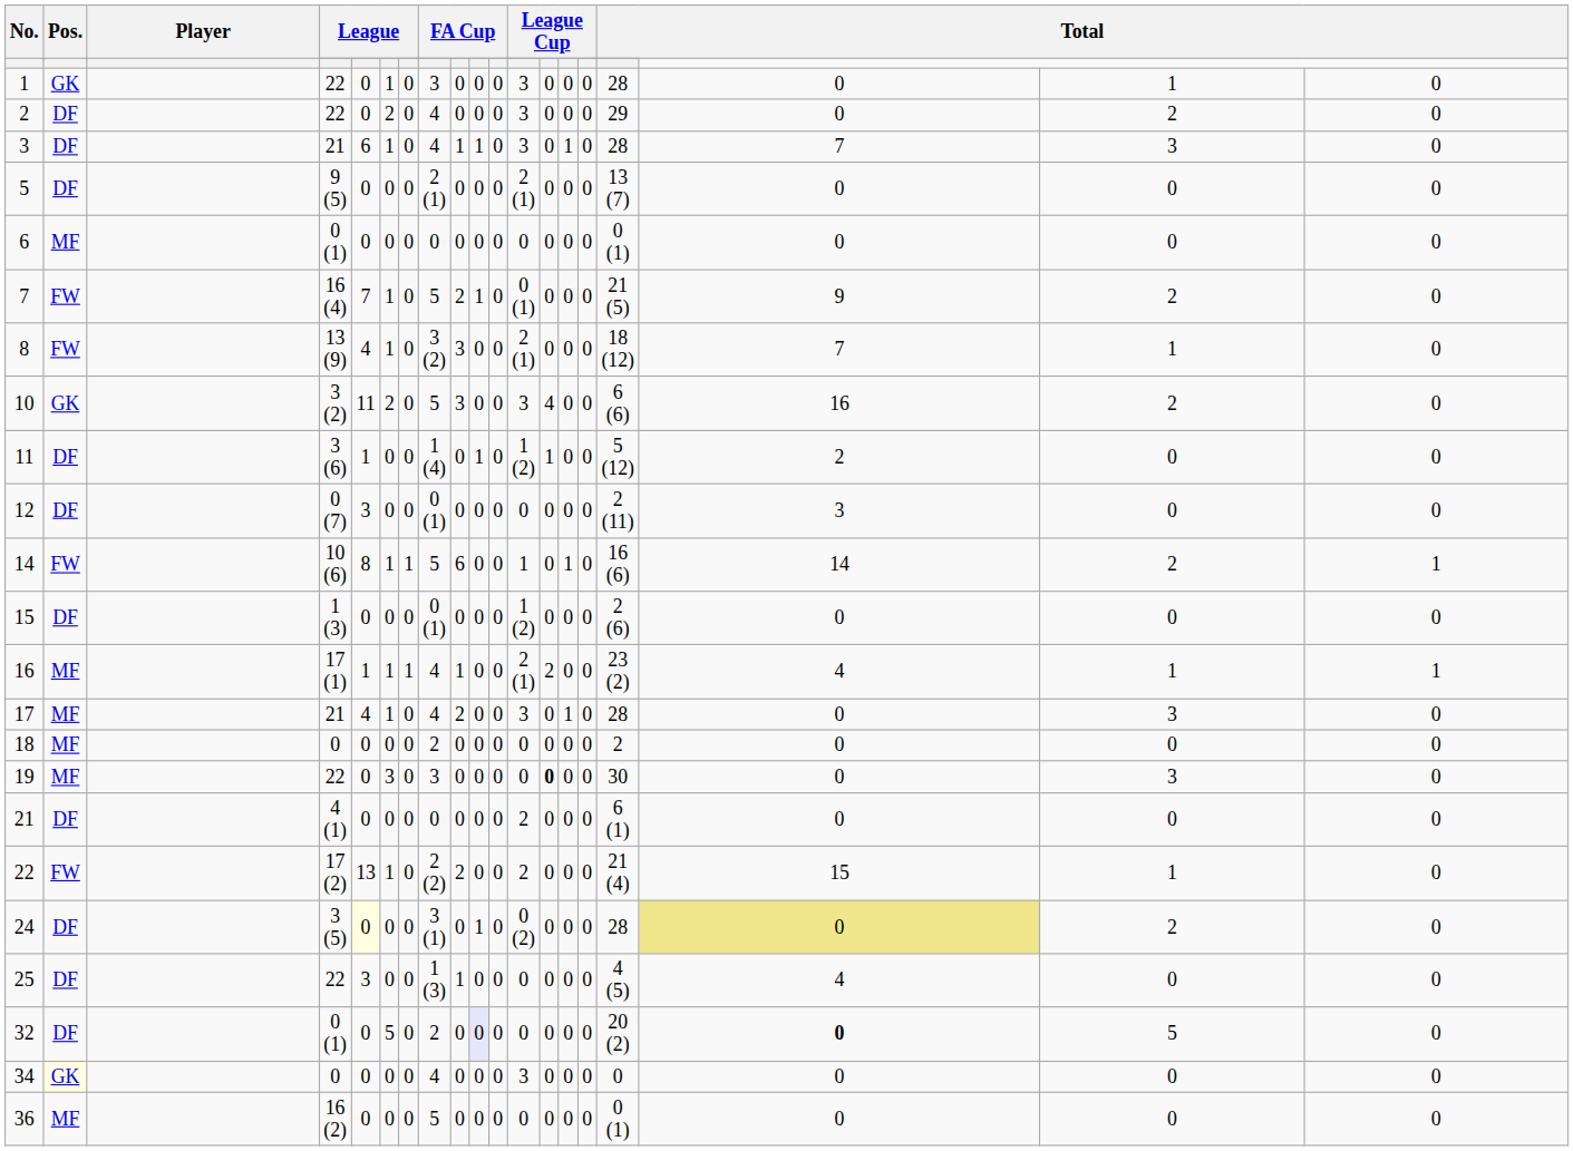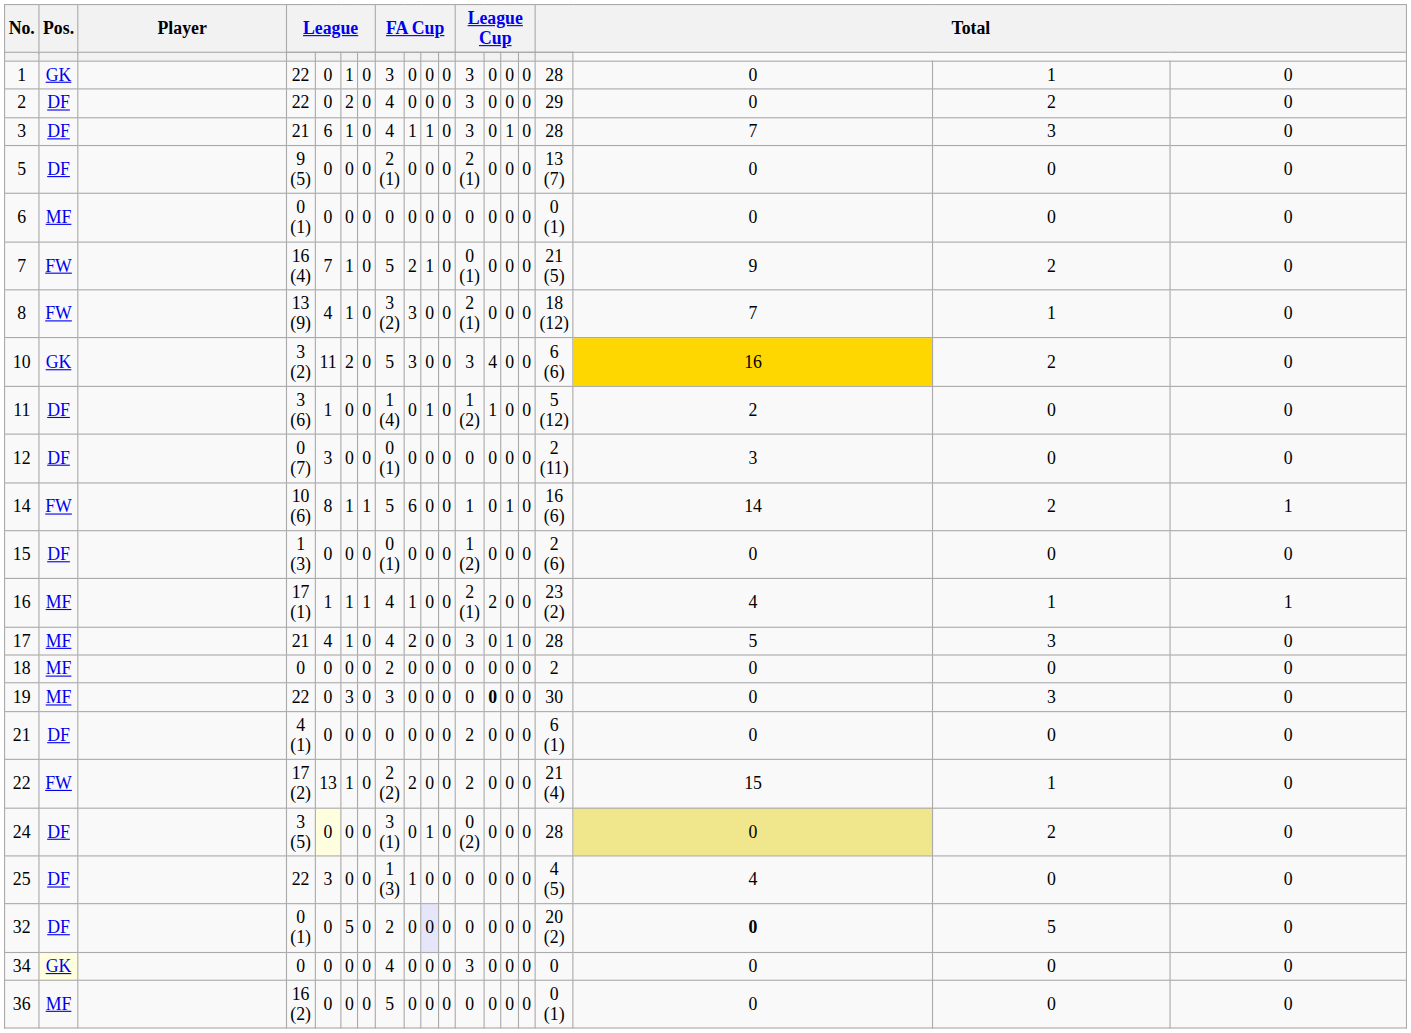 <table class="wikitable sortable alternance" style="text-align:center;width:100%">
 <tr>
 <th rowspan="2" style="width:5px">No.</th>
 <th rowspan="2" style="width:5px">Pos.</th>
 <th rowspan="2" style="width:180px">Player</th>
 <th colspan="4"><a href='#'>League</a></th>
 <th colspan="4"><a href='#'>FA Cup</a></th>
 <th colspan="4"><a href='#'>League Cup</a></th>
 <th colspan="4">Total</th>
 </tr>
 <tr>
 </tr>
 <tr style="text-align:center">
 <th width="4"></th>
 <th width="4"></th>
 <th width="4"></th>
 <th width="4"></th>
 <th width="4"></th>
 <th width="4"></th>
 <th width="4"></th>
 <th width="4"></th>
 <th width="4"></th>
 <th width="4"></th>
 <th width="4"></th>
 <th width="4"></th>
 <th width="4"></th>
 <th width="4"></th>
 <th width="4"></th>
 <th width="4"></th>
 </tr>
 <tr>
 <td>1</td>
 <td><a href='#'>GK</a></td>
 <td align="left"></td>
 <td>22</td>
 <td>0</td>
 <td>1</td>
 <td>0</td>
 <td>3</td>
 <td>0</td>
 <td>0</td>
 <td>0</td>
 <td>3</td>
 <td>0</td>
 <td>0</td>
 <td>0</td>
 <td>28</td>
 <td>0</td>
 <td>1</td>
 <td>0</td>
 </tr>
 <tr>
 <td>2</td>
 <td><a href='#'>DF</a></td>
 <td align="left"></td>
 <td>22</td>
 <td>0</td>
 <td>2</td>
 <td>0</td>
 <td>4</td>
 <td>0</td>
 <td>0</td>
 <td>0</td>
 <td>3</td>
 <td>0</td>
 <td>0</td>
 <td>0</td>
 <td>29</td>
 <td>0</td>
 <td>2</td>
 <td>0</td>
 </tr>
 <tr>
 <td>3</td>
 <td><a href='#'>DF</a></td>
 <td align="left"></td>
 <td>21</td>
 <td>6</td>
 <td>1</td>
 <td>0</td>
 <td>4</td>
 <td>1</td>
 <td>1</td>
 <td>0</td>
 <td>3</td>
 <td>0</td>
 <td>1</td>
 <td>0</td>
 <td>28</td>
 <td>7</td>
 <td>3</td>
 <td>0</td>
 </tr>
 <tr>
 <td>5</td>
 <td><a href='#'>DF</a></td>
 <td align="left"></td>
 <td>9 (5)</td>
 <td>0</td>
 <td>0</td>
 <td>0</td>
 <td>2 (1)</td>
 <td>0</td>
 <td>0</td>
 <td>0</td>
 <td>2 (1)</td>
 <td>0</td>
 <td>0</td>
 <td>0</td>
 <td>13 (7)</td>
 <td>0</td>
 <td>0</td>
 <td>0</td>
 </tr>
 <tr>
 <td>6</td>
 <td><a href='#'>MF</a></td>
 <td align="left"></td>
 <td>0 (1)</td>
 <td>0</td>
 <td>0</td>
 <td>0</td>
 <td>0</td>
 <td>0</td>
 <td>0</td>
 <td>0</td>
 <td>0</td>
 <td>0</td>
 <td>0</td>
 <td>0</td>
 <td>0 (1)</td>
 <td>0</td>
 <td>0</td>
 <td>0</td>
 </tr>
 <tr>
 <td>7</td>
 <td><a href='#'>FW</a></td>
 <td align="left"></td>
 <td>16 (4)</td>
 <td>7</td>
 <td>1</td>
 <td>0</td>
 <td>5</td>
 <td>2</td>
 <td>1</td>
 <td>0</td>
 <td>0 (1)</td>
 <td>0</td>
 <td>0</td>
 <td>0</td>
 <td>21 (5)</td>
 <td>9</td>
 <td>2</td>
 <td>0</td>
 </tr>
 <tr>
 <td>8</td>
 <td><a href='#'>FW</a></td>
 <td align="left"></td>
 <td>13 (9)</td>
 <td>4</td>
 <td>1</td>
 <td>0</td>
 <td>3 (2)</td>
 <td>3</td>
 <td>0</td>
 <td>0</td>
 <td>2 (1)</td>
 <td>0</td>
 <td>0</td>
 <td>0</td>
 <td>18 (12)</td>
 <td>7</td>
 <td>1</td>
 <td>0</td>
 </tr>
 <tr>
 <td>10</td>
 <td><a href='#'>GK</a></td>
 <td align="left"></td>
 <td>3 (2)</td>
 <td>11</td>
 <td>2</td>
 <td>0</td>
 <td>5</td>
 <td>3</td>
 <td>0</td>
 <td>0</td>
 <td>3</td>
 <td>4</td>
 <td>0</td>
 <td>0</td>
 <td>6 (6)</td>
-<td>16</td>
+<td style="background: gold;">16</td>
 <td>2</td>
 <td>0</td>
 </tr>
 <tr>
 <td>11</td>
 <td><a href='#'>DF</a></td>
 <td align="left"></td>
 <td>3 (6)</td>
 <td>1</td>
 <td>0</td>
 <td>0</td>
 <td>1 (4)</td>
 <td>0</td>
 <td>1</td>
 <td>0</td>
 <td>1 (2)</td>
 <td>1</td>
 <td>0</td>
 <td>0</td>
 <td>5 (12)</td>
 <td>2</td>
 <td>0</td>
 <td>0</td>
 </tr>
 <tr>
 <td>12</td>
 <td><a href='#'>DF</a></td>
 <td align="left"></td>
 <td>0 (7)</td>
 <td>3</td>
 <td>0</td>
 <td>0</td>
 <td>0 (1)</td>
 <td>0</td>
 <td>0</td>
 <td>0</td>
 <td>0</td>
 <td>0</td>
 <td>0</td>
 <td>0</td>
 <td>2 (11)</td>
 <td>3</td>
 <td>0</td>
 <td>0</td>
 </tr>
 <tr>
 <td>14</td>
 <td><a href='#'>FW</a></td>
 <td align="left"></td>
 <td>10 (6)</td>
 <td>8</td>
 <td>1</td>
 <td>1</td>
 <td>5</td>
 <td>6</td>
 <td>0</td>
 <td>0</td>
 <td>1</td>
 <td>0</td>
 <td>1</td>
 <td>0</td>
 <td>16 (6)</td>
 <td>14</td>
 <td>2</td>
 <td>1</td>
 </tr>
 <tr>
 <td>15</td>
 <td><a href='#'>DF</a></td>
 <td align="left"></td>
 <td>1 (3)</td>
 <td>0</td>
 <td>0</td>
 <td>0</td>
 <td>0 (1)</td>
 <td>0</td>
 <td>0</td>
 <td>0</td>
 <td>1 (2)</td>
 <td>0</td>
 <td>0</td>
 <td>0</td>
 <td>2 (6)</td>
 <td>0</td>
 <td>0</td>
 <td>0</td>
 </tr>
 <tr>
 <td>16</td>
 <td><a href='#'>MF</a></td>
 <td align="left"></td>
 <td>17 (1)</td>
 <td>1</td>
 <td>1</td>
 <td>1</td>
 <td>4</td>
 <td>1</td>
 <td>0</td>
 <td>0</td>
 <td>2 (1)</td>
 <td>2</td>
 <td>0</td>
 <td>0</td>
 <td>23 (2)</td>
 <td>4</td>
 <td>1</td>
 <td>1</td>
 </tr>
 <tr>
 <td>17</td>
 <td><a href='#'>MF</a></td>
 <td align="left"></td>
 <td>21</td>
 <td>4</td>
 <td>1</td>
 <td>0</td>
 <td>4</td>
 <td>2</td>
 <td>0</td>
 <td>0</td>
 <td>3</td>
 <td>0</td>
 <td>1</td>
 <td>0</td>
 <td>28</td>
-<td>0</td>
+<td>5</td>
 <td>3</td>
 <td>0</td>
 </tr>
 <tr>
 <td>18</td>
 <td><a href='#'>MF</a></td>
 <td align="left"></td>
 <td>0</td>
 <td>0</td>
 <td>0</td>
 <td>0</td>
 <td>2</td>
 <td>0</td>
 <td>0</td>
 <td>0</td>
 <td>0</td>
 <td>0</td>
 <td>0</td>
 <td>0</td>
 <td>2</td>
 <td>0</td>
 <td>0</td>
 <td>0</td>
 </tr>
 <tr>
 <td>19</td>
 <td><a href='#'>MF</a></td>
 <td align="left"></td>
 <td>22</td>
 <td>0</td>
 <td>3</td>
 <td>0</td>
 <td>3</td>
 <td>0</td>
 <td>0</td>
 <td>0</td>
 <td>0</td>
 <td><strong>0</strong></td>
 <td>0</td>
 <td>0</td>
 <td>30</td>
 <td>0</td>
 <td>3</td>
 <td>0</td>
 </tr>
 <tr>
 <td>21</td>
 <td><a href='#'>DF</a></td>
 <td align="left"></td>
 <td>4 (1)</td>
 <td>0</td>
 <td>0</td>
 <td>0</td>
 <td>0</td>
 <td>0</td>
 <td>0</td>
 <td>0</td>
 <td>2</td>
 <td>0</td>
 <td>0</td>
 <td>0</td>
 <td>6 (1)</td>
 <td>0</td>
 <td>0</td>
 <td>0</td>
 </tr>
 <tr>
 <td>22</td>
 <td><a href='#'>FW</a></td>
 <td align="left"></td>
 <td>17 (2)</td>
 <td>13</td>
 <td>1</td>
 <td>0</td>
 <td>2 (2)</td>
 <td>2</td>
 <td>0</td>
 <td>0</td>
 <td>2</td>
 <td>0</td>
 <td>0</td>
 <td>0</td>
 <td>21 (4)</td>
 <td>15</td>
 <td>1</td>
 <td>0</td>
 </tr>
 <tr>
 <td>24</td>
 <td><a href='#'>DF</a></td>
 <td align="left"></td>
 <td>3 (5)</td>
 <td style="background: lightyellow;">0</td>
 <td>0</td>
 <td>0</td>
 <td>3 (1)</td>
 <td>0</td>
 <td>1</td>
 <td>0</td>
 <td>0 (2)</td>
 <td>0</td>
 <td>0</td>
 <td>0</td>
 <td>28</td>
 <td style="background: khaki;">0</td>
 <td>2</td>
 <td>0</td>
 </tr>
 <tr>
 <td>25</td>
 <td><a href='#'>DF</a></td>
 <td align="left"></td>
 <td>22</td>
 <td>3</td>
 <td>0</td>
 <td>0</td>
 <td>1 (3)</td>
 <td>1</td>
 <td>0</td>
 <td>0</td>
 <td>0</td>
 <td>0</td>
 <td>0</td>
 <td>0</td>
 <td>4 (5)</td>
 <td>4</td>
 <td>0</td>
 <td>0</td>
 </tr>
 <tr>
 <td>32</td>
 <td><a href='#'>DF</a></td>
 <td align="left"></td>
 <td>0 (1)</td>
 <td>0</td>
 <td>5</td>
 <td>0</td>
 <td>2</td>
 <td>0</td>
 <td style="background: lavender;">0</td>
 <td>0</td>
 <td>0</td>
 <td>0</td>
 <td>0</td>
 <td>0</td>
 <td>20 (2)</td>
 <td><strong>0</strong></td>
 <td>5</td>
 <td>0</td>
 </tr>
 <tr>
 <td>34</td>
 <td style="background: lightyellow;"><a href='#'>GK</a></td>
 <td align="left"></td>
 <td>0</td>
 <td>0</td>
 <td>0</td>
 <td>0</td>
 <td>4</td>
 <td>0</td>
 <td>0</td>
 <td>0</td>
 <td>3</td>
 <td>0</td>
 <td>0</td>
 <td>0</td>
 <td>0</td>
 <td>0</td>
 <td>0</td>
 <td>0</td>
 </tr>
 <tr>
 <td>36</td>
 <td><a href='#'>MF</a></td>
 <td align="left"></td>
 <td>16 (2)</td>
 <td>0</td>
 <td>0</td>
 <td>0</td>
 <td>5</td>
 <td>0</td>
 <td>0</td>
 <td>0</td>
 <td>0</td>
 <td>0</td>
 <td>0</td>
 <td>0</td>
 <td>0 (1)</td>
 <td>0</td>
 <td>0</td>
 <td>0</td>
 </tr>
 </table>
